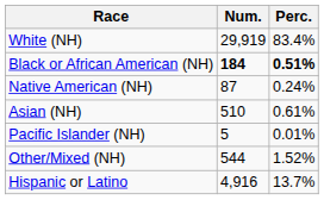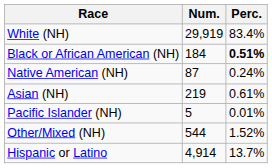 <table class="wikitable">
 <tr>
 <th>Race</th>
 <th>Num.</th>
 <th>Perc.</th>
 </tr>
 <tr>
 <td><a href='#'>White</a> (NH)</td>
 <td>29,919</td>
 <td>83.4%</td>
 </tr>
 <tr>
 <td><a href='#'>Black or African American</a> (NH)</td>
-<td><strong>184</strong></td>
+<td>184</td>
 <td><strong>0.51%</strong></td>
 </tr>
 <tr>
 <td><a href='#'>Native American</a> (NH)</td>
 <td>87</td>
 <td>0.24%</td>
 </tr>
 <tr>
 <td><a href='#'>Asian</a> (NH)</td>
-<td>510</td>
+<td>219</td>
 <td>0.61%</td>
 </tr>
 <tr>
 <td><a href='#'>Pacific Islander</a> (NH)</td>
 <td>5</td>
 <td>0.01%</td>
 </tr>
 <tr>
 <td><a href='#'>Other/Mixed</a> (NH)</td>
 <td>544</td>
 <td>1.52%</td>
 </tr>
 <tr>
 <td><a href='#'>Hispanic</a> or <a href='#'>Latino</a></td>
-<td>4,916</td>
+<td>4,914</td>
 <td>13.7%</td>
 </tr>
 </table>
